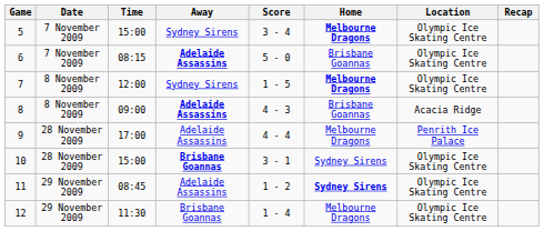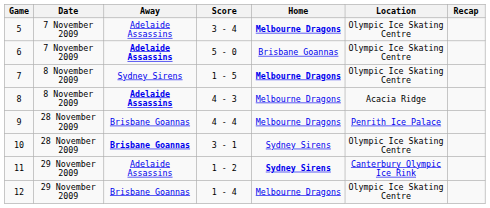 <table class="wikitable" width="85%" style="margin: 1em auto 1em auto">
 <tr>
 <th width="1%">Game</th>
 <th width="6%">Date</th>
-<th width="4%">Time</th>
 <th width="10%">Away</th>
 <th width="6%">Score</th>
 <th width="10%">Home</th>
 <th width="11%">Location</th>
 <th width="2%">Recap</th>
 </tr>
 <tr align="center">
 <td>5</td>
 <td>7 November 2009</td>
-<td>15:00</td>
-<td><a href='#'>Sydney Sirens</a></td>
+<td><a href='#'>Adelaide Assassins</a></td>
 <td>3 - 4</td>
 <td><strong><a href='#'>Melbourne Dragons</a></strong></td>
 <td>Olympic Ice Skating Centre</td>
 <td></td>
 </tr>
 <tr align="center">
 <td>6</td>
 <td>7 November 2009</td>
-<td>08:15</td>
 <td><strong><a href='#'>Adelaide Assassins</a></strong></td>
 <td>5 - 0</td>
 <td><a href='#'>Brisbane Goannas</a></td>
 <td>Olympic Ice Skating Centre</td>
 <td></td>
 </tr>
 <tr align="center">
 <td>7</td>
 <td>8 November 2009</td>
-<td>12:00</td>
 <td><a href='#'>Sydney Sirens</a></td>
 <td>1 - 5</td>
 <td><strong><a href='#'>Melbourne Dragons</a></strong></td>
 <td>Olympic Ice Skating Centre</td>
 <td></td>
 </tr>
 <tr align="center">
 <td>8</td>
 <td>8 November 2009</td>
-<td>09:00</td>
 <td><strong><a href='#'>Adelaide Assassins</a></strong></td>
 <td>4 - 3</td>
-<td><a href='#'>Brisbane Goannas</a></td>
+<td><a href='#'>Melbourne Dragons</a></td>
 <td>Acacia Ridge</td>
 <td></td>
 </tr>
 <tr align="center">
 <td>9</td>
 <td>28 November 2009</td>
-<td>17:00</td>
-<td><a href='#'>Adelaide Assassins</a></td>
+<td><a href='#'>Brisbane Goannas</a></td>
 <td>4 - 4</td>
 <td><a href='#'>Melbourne Dragons</a></td>
 <td><a href='#'>Penrith Ice Palace</a></td>
 <td></td>
 </tr>
 <tr align="center">
 <td>10</td>
 <td>28 November 2009</td>
-<td>15:00</td>
 <td><strong><a href='#'>Brisbane Goannas</a></strong></td>
 <td>3 - 1</td>
 <td><a href='#'>Sydney Sirens</a></td>
 <td>Olympic Ice Skating Centre</td>
 <td></td>
 </tr>
 <tr align="center">
 <td>11</td>
 <td>29 November 2009</td>
-<td>08:45</td>
 <td><a href='#'>Adelaide Assassins</a></td>
 <td>1 - 2</td>
 <td><strong><a href='#'>Sydney Sirens</a></strong></td>
-<td>Olympic Ice Skating Centre</td>
+<td><a href='#'>Canterbury Olympic Ice Rink</a></td>
 <td></td>
 </tr>
 <tr align="center">
 <td>12</td>
 <td>29 November 2009</td>
-<td>11:30</td>
 <td><a href='#'>Brisbane Goannas</a></td>
 <td>1 - 4</td>
 <td><a href='#'>Melbourne Dragons</a></td>
 <td>Olympic Ice Skating Centre</td>
 <td></td>
 </tr>
 </table>
